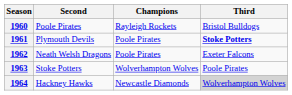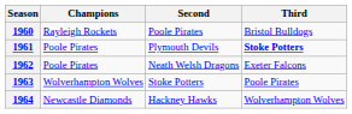 <table class="wikitable" style="font-size: 90%">
 <tr>
 <th>Season</th>
+<th>Champions</th>
 <th>Second</th>
-<th>Champions</th>
 <th>Third</th>
 </tr>
 <tr>
 <th><a href='#'>1960</a></th>
+<td><a href='#'>Rayleigh Rockets</a></td>
 <td><a href='#'>Poole Pirates</a></td>
-<td><a href='#'>Rayleigh Rockets</a></td>
 <td><a href='#'>Bristol Bulldogs</a></td>
 </tr>
 <tr>
 <th><a href='#'>1961</a></th>
+<td><a href='#'>Poole Pirates</a></td>
 <td><a href='#'>Plymouth Devils</a></td>
-<td><a href='#'>Poole Pirates</a></td>
 <td><strong><a href='#'>Stoke Potters</a></strong></td>
 </tr>
 <tr>
 <th><a href='#'>1962</a></th>
+<td><a href='#'>Poole Pirates</a></td>
 <td><a href='#'>Neath Welsh Dragons</a></td>
-<td><a href='#'>Poole Pirates</a></td>
 <td><a href='#'>Exeter Falcons</a></td>
 </tr>
 <tr>
 <th><a href='#'>1963</a></th>
+<td><a href='#'>Wolverhampton Wolves</a></td>
 <td><a href='#'>Stoke Potters</a></td>
-<td><a href='#'>Wolverhampton Wolves</a></td>
 <td><a href='#'>Poole Pirates</a></td>
 </tr>
 <tr>
 <th><a href='#'>1964</a></th>
+<td><a href='#'>Newcastle Diamonds</a></td>
 <td><a href='#'>Hackney Hawks</a></td>
-<td><a href='#'>Newcastle Diamonds</a></td>
-<td style="background: lightgrey;"><a href='#'>Wolverhampton Wolves</a></td>
+<td><a href='#'>Wolverhampton Wolves</a></td>
 </tr>
 </table>
